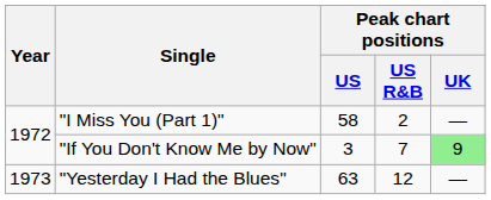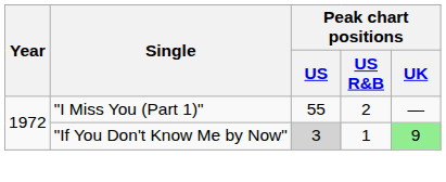 <table class="wikitable" style="text-align:center;">
 <tr>
 <th rowspan="2">Year</th>
 <th rowspan="2">Single</th>
 <th colspan="3">Peak chart positions</th>
 </tr>
 <tr>
 <th width="40"><a href='#'>US</a><br></th>
 <th width="40"><a href='#'>US R&B</a><br></th>
 <th width="40"><a href='#'>UK</a><br></th>
 </tr>
 <tr>
 <td rowspan="2">1972</td>
 <td align="left">"I Miss You (Part 1)"</td>
-<td>58</td>
+<td>55</td>
 <td>2</td>
 <td>—</td>
 </tr>
 <tr>
 <td align="left">"If You Don't Know Me by Now"</td>
-<td>3</td>
-<td>7</td>
+<td style="background: lightgrey;">3</td>
+<td>1</td>
 <td style="background: lightgreen;">9</td>
 </tr>
-<tr>
-<td rowspan="1">1973</td>
-<td align="left">"Yesterday I Had the Blues"</td>
-<td>63</td>
-<td>12</td>
-<td>—</td>
-</tr>
 </table>
